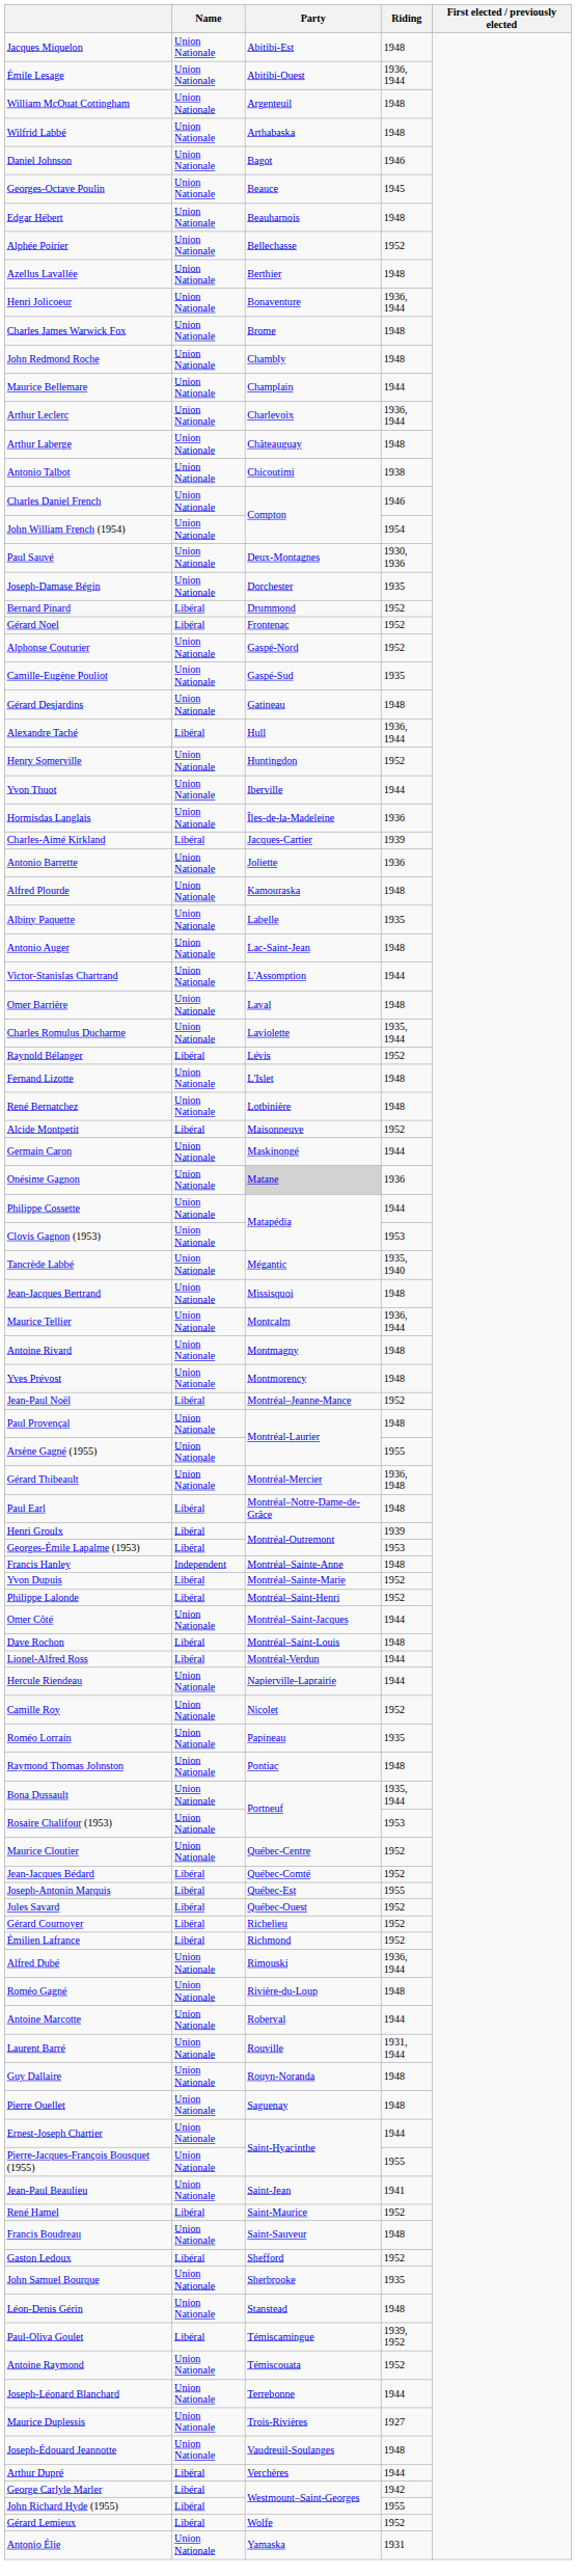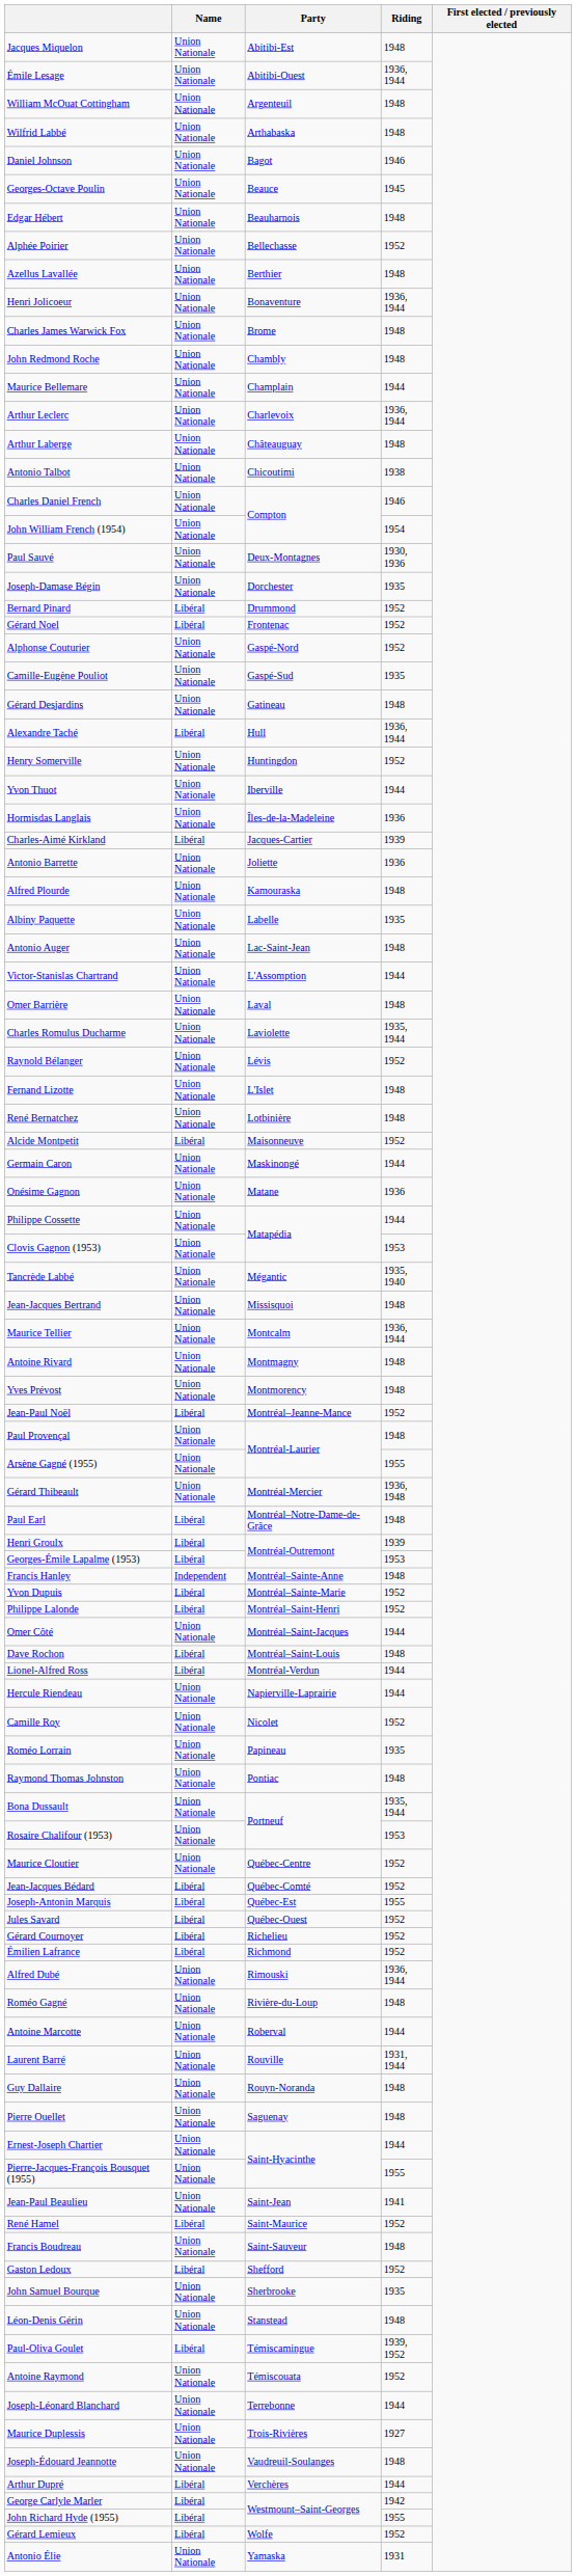 <table class="wikitable sortable">
 <tr>
 <th></th>
 <th>Name</th>
 <th>Party</th>
 <th>Riding</th>
 <th>First elected / previously elected</th>
 </tr>
 <tr>
 <td><a href='#'>Jacques Miquelon</a></td>
 <td><a href='#'>Union Nationale</a></td>
 <td><a href='#'>Abitibi-Est</a></td>
 <td>1948</td>
 </tr>
 <tr>
 <td><a href='#'>Émile Lesage</a></td>
 <td><a href='#'>Union Nationale</a></td>
 <td><a href='#'>Abitibi-Ouest</a></td>
 <td>1936, 1944</td>
 </tr>
 <tr>
 <td><a href='#'>William McOuat Cottingham</a></td>
 <td><a href='#'>Union Nationale</a></td>
 <td><a href='#'>Argenteuil</a></td>
 <td>1948</td>
 </tr>
 <tr>
 <td><a href='#'>Wilfrid Labbé</a></td>
 <td><a href='#'>Union Nationale</a></td>
 <td><a href='#'>Arthabaska</a></td>
 <td>1948</td>
 </tr>
 <tr>
 <td><a href='#'>Daniel Johnson</a></td>
 <td><a href='#'>Union Nationale</a></td>
 <td><a href='#'>Bagot</a></td>
 <td>1946</td>
 </tr>
 <tr>
 <td><a href='#'>Georges-Octave Poulin</a></td>
 <td><a href='#'>Union Nationale</a></td>
 <td><a href='#'>Beauce</a></td>
 <td>1945</td>
 </tr>
 <tr>
 <td><a href='#'>Edgar Hébert</a></td>
 <td><a href='#'>Union Nationale</a></td>
 <td><a href='#'>Beauharnois</a></td>
 <td>1948</td>
 </tr>
 <tr>
 <td><a href='#'>Alphée Poirier</a></td>
 <td><a href='#'>Union Nationale</a></td>
 <td><a href='#'>Bellechasse</a></td>
 <td>1952</td>
 </tr>
 <tr>
 <td><a href='#'>Azellus Lavallée</a></td>
 <td><a href='#'>Union Nationale</a></td>
 <td><a href='#'>Berthier</a></td>
 <td>1948</td>
 </tr>
 <tr>
 <td><a href='#'>Henri Jolicoeur</a></td>
 <td><a href='#'>Union Nationale</a></td>
 <td><a href='#'>Bonaventure</a></td>
 <td>1936, 1944</td>
 </tr>
 <tr>
 <td><a href='#'>Charles James Warwick Fox</a></td>
 <td><a href='#'>Union Nationale</a></td>
 <td><a href='#'>Brome</a></td>
 <td>1948</td>
 </tr>
 <tr>
 <td><a href='#'>John Redmond Roche</a></td>
 <td><a href='#'>Union Nationale</a></td>
 <td><a href='#'>Chambly</a></td>
 <td>1948</td>
 </tr>
 <tr>
 <td><a href='#'>Maurice Bellemare</a></td>
 <td><a href='#'>Union Nationale</a></td>
 <td><a href='#'>Champlain</a></td>
 <td>1944</td>
 </tr>
 <tr>
 <td><a href='#'>Arthur Leclerc</a></td>
 <td><a href='#'>Union Nationale</a></td>
 <td><a href='#'>Charlevoix</a></td>
 <td>1936, 1944</td>
 </tr>
 <tr>
 <td><a href='#'>Arthur Laberge</a></td>
 <td><a href='#'>Union Nationale</a></td>
 <td><a href='#'>Châteauguay</a></td>
 <td>1948</td>
 </tr>
 <tr>
 <td><a href='#'>Antonio Talbot</a></td>
 <td><a href='#'>Union Nationale</a></td>
 <td><a href='#'>Chicoutimi</a></td>
 <td>1938</td>
 </tr>
 <tr>
 <td><a href='#'>Charles Daniel French</a></td>
 <td><a href='#'>Union Nationale</a></td>
 <td rowspan=2><a href='#'>Compton</a></td>
 <td>1946</td>
 </tr>
 <tr>
 <td><a href='#'>John William French</a> (1954)</td>
 <td><a href='#'>Union Nationale</a></td>
 <td>1954</td>
 </tr>
 <tr>
 <td><a href='#'>Paul Sauvé</a></td>
 <td><a href='#'>Union Nationale</a></td>
 <td><a href='#'>Deux-Montagnes</a></td>
 <td>1930, 1936</td>
 </tr>
 <tr>
 <td><a href='#'>Joseph-Damase Bégin</a></td>
 <td><a href='#'>Union Nationale</a></td>
 <td><a href='#'>Dorchester</a></td>
 <td>1935</td>
 </tr>
 <tr>
 <td><a href='#'>Bernard Pinard</a></td>
 <td><a href='#'>Libéral</a></td>
 <td><a href='#'>Drummond</a></td>
 <td>1952</td>
 </tr>
 <tr>
 <td><a href='#'>Gérard Noel</a></td>
 <td><a href='#'>Libéral</a></td>
 <td><a href='#'>Frontenac</a></td>
 <td>1952</td>
 </tr>
 <tr>
 <td><a href='#'>Alphonse Couturier</a></td>
 <td><a href='#'>Union Nationale</a></td>
 <td><a href='#'>Gaspé-Nord</a></td>
 <td>1952</td>
 </tr>
 <tr>
 <td><a href='#'>Camille-Eugène Pouliot</a></td>
 <td><a href='#'>Union Nationale</a></td>
 <td><a href='#'>Gaspé-Sud</a></td>
 <td>1935</td>
 </tr>
 <tr>
 <td><a href='#'>Gérard Desjardins</a></td>
 <td><a href='#'>Union Nationale</a></td>
 <td><a href='#'>Gatineau</a></td>
 <td>1948</td>
 </tr>
 <tr>
 <td><a href='#'>Alexandre Taché</a></td>
 <td><a href='#'>Libéral</a></td>
 <td><a href='#'>Hull</a></td>
 <td>1936, 1944</td>
 </tr>
 <tr>
 <td><a href='#'>Henry Somerville</a></td>
 <td><a href='#'>Union Nationale</a></td>
 <td><a href='#'>Huntingdon</a></td>
 <td>1952</td>
 </tr>
 <tr>
 <td><a href='#'>Yvon Thuot</a></td>
 <td><a href='#'>Union Nationale</a></td>
 <td><a href='#'>Iberville</a></td>
 <td>1944</td>
 </tr>
 <tr>
 <td><a href='#'>Hormisdas Langlais</a></td>
 <td><a href='#'>Union Nationale</a></td>
 <td><a href='#'>Îles-de-la-Madeleine</a></td>
 <td>1936</td>
 </tr>
 <tr>
 <td><a href='#'>Charles-Aimé Kirkland</a></td>
 <td><a href='#'>Libéral</a></td>
 <td><a href='#'>Jacques-Cartier</a></td>
 <td>1939</td>
 </tr>
 <tr>
 <td><a href='#'>Antonio Barrette</a></td>
 <td><a href='#'>Union Nationale</a></td>
 <td><a href='#'>Joliette</a></td>
 <td>1936</td>
 </tr>
 <tr>
 <td><a href='#'>Alfred Plourde</a></td>
 <td><a href='#'>Union Nationale</a></td>
 <td><a href='#'>Kamouraska</a></td>
 <td>1948</td>
 </tr>
 <tr>
 <td><a href='#'>Albiny Paquette</a></td>
 <td><a href='#'>Union Nationale</a></td>
 <td><a href='#'>Labelle</a></td>
 <td>1935</td>
 </tr>
 <tr>
 <td><a href='#'>Antonio Auger</a></td>
 <td><a href='#'>Union Nationale</a></td>
 <td><a href='#'>Lac-Saint-Jean</a></td>
 <td>1948</td>
 </tr>
 <tr>
 <td><a href='#'>Victor-Stanislas Chartrand</a></td>
 <td><a href='#'>Union Nationale</a></td>
 <td><a href='#'>L'Assomption</a></td>
 <td>1944</td>
 </tr>
 <tr>
 <td><a href='#'>Omer Barrière</a></td>
 <td><a href='#'>Union Nationale</a></td>
 <td><a href='#'>Laval</a></td>
 <td>1948</td>
 </tr>
 <tr>
 <td><a href='#'>Charles Romulus Ducharme</a></td>
 <td><a href='#'>Union Nationale</a></td>
 <td><a href='#'>Laviolette</a></td>
 <td>1935, 1944</td>
 </tr>
 <tr>
 <td><a href='#'>Raynold Bélanger</a></td>
-<td><a href='#'>Libéral</a></td>
+<td><a href='#'>Union Nationale</a></td>
 <td><a href='#'>Lévis</a></td>
 <td>1952</td>
 </tr>
 <tr>
 <td><a href='#'>Fernand Lizotte</a></td>
 <td><a href='#'>Union Nationale</a></td>
 <td><a href='#'>L'Islet</a></td>
 <td>1948</td>
 </tr>
 <tr>
 <td><a href='#'>René Bernatchez</a></td>
 <td><a href='#'>Union Nationale</a></td>
 <td><a href='#'>Lotbinière</a></td>
 <td>1948</td>
 </tr>
 <tr>
 <td><a href='#'>Alcide Montpetit</a></td>
 <td><a href='#'>Libéral</a></td>
 <td><a href='#'>Maisonneuve</a></td>
 <td>1952</td>
 </tr>
 <tr>
 <td><a href='#'>Germain Caron</a></td>
 <td><a href='#'>Union Nationale</a></td>
 <td><a href='#'>Maskinongé</a></td>
 <td>1944</td>
 </tr>
 <tr>
 <td><a href='#'>Onésime Gagnon</a></td>
 <td><a href='#'>Union Nationale</a></td>
-<td style="background: lightgrey;"><a href='#'>Matane</a></td>
+<td><a href='#'>Matane</a></td>
 <td>1936</td>
 </tr>
 <tr>
 <td><a href='#'>Philippe Cossette</a></td>
 <td><a href='#'>Union Nationale</a></td>
 <td rowspan=2><a href='#'>Matapédia</a></td>
 <td>1944</td>
 </tr>
 <tr>
 <td><a href='#'>Clovis Gagnon</a> (1953)</td>
 <td><a href='#'>Union Nationale</a></td>
 <td>1953</td>
 </tr>
 <tr>
 <td><a href='#'>Tancrède Labbé</a></td>
 <td><a href='#'>Union Nationale</a></td>
 <td><a href='#'>Mégantic</a></td>
 <td>1935, 1940</td>
 </tr>
 <tr>
 <td><a href='#'>Jean-Jacques Bertrand</a></td>
 <td><a href='#'>Union Nationale</a></td>
 <td><a href='#'>Missisquoi</a></td>
 <td>1948</td>
 </tr>
 <tr>
 <td><a href='#'>Maurice Tellier</a></td>
 <td><a href='#'>Union Nationale</a></td>
 <td><a href='#'>Montcalm</a></td>
 <td>1936, 1944</td>
 </tr>
 <tr>
 <td><a href='#'>Antoine Rivard</a></td>
 <td><a href='#'>Union Nationale</a></td>
 <td><a href='#'>Montmagny</a></td>
 <td>1948</td>
 </tr>
 <tr>
 <td><a href='#'>Yves Prévost</a></td>
 <td><a href='#'>Union Nationale</a></td>
 <td><a href='#'>Montmorency</a></td>
 <td>1948</td>
 </tr>
 <tr>
 <td><a href='#'>Jean-Paul Noël</a></td>
 <td><a href='#'>Libéral</a></td>
 <td><a href='#'>Montréal–Jeanne-Mance</a></td>
 <td>1952</td>
 </tr>
 <tr>
 <td><a href='#'>Paul Provençal</a></td>
 <td><a href='#'>Union Nationale</a></td>
 <td rowspan=2><a href='#'>Montréal-Laurier</a></td>
 <td>1948</td>
 </tr>
 <tr>
 <td><a href='#'>Arsène Gagné</a> (1955)</td>
 <td><a href='#'>Union Nationale</a></td>
 <td>1955</td>
 </tr>
 <tr>
 <td><a href='#'>Gérard Thibeault</a></td>
 <td><a href='#'>Union Nationale</a></td>
 <td><a href='#'>Montréal-Mercier</a></td>
 <td>1936, 1948</td>
 </tr>
 <tr>
 <td><a href='#'>Paul Earl</a></td>
 <td><a href='#'>Libéral</a></td>
 <td><a href='#'>Montréal–Notre-Dame-de-Grâce</a></td>
 <td>1948</td>
 </tr>
 <tr>
 <td><a href='#'>Henri Groulx</a></td>
 <td><a href='#'>Libéral</a></td>
 <td rowspan=2><a href='#'>Montréal-Outremont</a></td>
 <td>1939</td>
 </tr>
 <tr>
 <td><a href='#'>Georges-Émile Lapalme</a> (1953)</td>
 <td><a href='#'>Libéral</a></td>
 <td>1953</td>
 </tr>
 <tr>
 <td><a href='#'>Francis Hanley</a></td>
 <td><a href='#'>Independent</a></td>
 <td><a href='#'>Montréal–Sainte-Anne</a></td>
 <td>1948</td>
 </tr>
 <tr>
 <td><a href='#'>Yvon Dupuis</a></td>
 <td><a href='#'>Libéral</a></td>
 <td><a href='#'>Montréal–Sainte-Marie</a></td>
 <td>1952</td>
 </tr>
 <tr>
 <td><a href='#'>Philippe Lalonde</a></td>
 <td><a href='#'>Libéral</a></td>
 <td><a href='#'>Montréal–Saint-Henri</a></td>
 <td>1952</td>
 </tr>
 <tr>
 <td><a href='#'>Omer Côté</a></td>
 <td><a href='#'>Union Nationale</a></td>
 <td><a href='#'>Montréal–Saint-Jacques</a></td>
 <td>1944</td>
 </tr>
 <tr>
 <td><a href='#'>Dave Rochon</a></td>
 <td><a href='#'>Libéral</a></td>
 <td><a href='#'>Montréal–Saint-Louis</a></td>
 <td>1948</td>
 </tr>
 <tr>
 <td><a href='#'>Lionel-Alfred Ross</a></td>
 <td><a href='#'>Libéral</a></td>
 <td><a href='#'>Montréal-Verdun</a></td>
 <td>1944</td>
 </tr>
 <tr>
 <td><a href='#'>Hercule Riendeau</a></td>
 <td><a href='#'>Union Nationale</a></td>
 <td><a href='#'>Napierville-Laprairie</a></td>
 <td>1944</td>
 </tr>
 <tr>
 <td><a href='#'>Camille Roy</a></td>
 <td><a href='#'>Union Nationale</a></td>
 <td><a href='#'>Nicolet</a></td>
 <td>1952</td>
 </tr>
 <tr>
 <td><a href='#'>Roméo Lorrain</a></td>
 <td><a href='#'>Union Nationale</a></td>
 <td><a href='#'>Papineau</a></td>
 <td>1935</td>
 </tr>
 <tr>
 <td><a href='#'>Raymond Thomas Johnston</a></td>
 <td><a href='#'>Union Nationale</a></td>
 <td><a href='#'>Pontiac</a></td>
 <td>1948</td>
 </tr>
 <tr>
 <td><a href='#'>Bona Dussault</a></td>
 <td><a href='#'>Union Nationale</a></td>
 <td rowspan=2><a href='#'>Portneuf</a></td>
 <td>1935, 1944</td>
 </tr>
 <tr>
 <td><a href='#'>Rosaire Chalifour</a> (1953)</td>
 <td><a href='#'>Union Nationale</a></td>
 <td>1953</td>
 </tr>
 <tr>
 <td><a href='#'>Maurice Cloutier</a></td>
 <td><a href='#'>Union Nationale</a></td>
 <td><a href='#'>Québec-Centre</a></td>
 <td>1952</td>
 </tr>
 <tr>
 <td><a href='#'>Jean-Jacques Bédard</a></td>
 <td><a href='#'>Libéral</a></td>
 <td><a href='#'>Québec-Comté</a></td>
 <td>1952</td>
 </tr>
 <tr>
 <td><a href='#'>Joseph-Antonin Marquis</a></td>
 <td><a href='#'>Libéral</a></td>
 <td><a href='#'>Québec-Est</a></td>
 <td>1955</td>
 </tr>
 <tr>
 <td><a href='#'>Jules Savard</a></td>
 <td><a href='#'>Libéral</a></td>
 <td><a href='#'>Québec-Ouest</a></td>
 <td>1952</td>
 </tr>
 <tr>
 <td><a href='#'>Gérard Cournoyer</a></td>
 <td><a href='#'>Libéral</a></td>
 <td><a href='#'>Richelieu</a></td>
 <td>1952</td>
 </tr>
 <tr>
 <td><a href='#'>Émilien Lafrance</a></td>
 <td><a href='#'>Libéral</a></td>
 <td><a href='#'>Richmond</a></td>
 <td>1952</td>
 </tr>
 <tr>
 <td><a href='#'>Alfred Dubé</a></td>
 <td><a href='#'>Union Nationale</a></td>
 <td><a href='#'>Rimouski</a></td>
 <td>1936, 1944</td>
 </tr>
 <tr>
 <td><a href='#'>Roméo Gagné</a></td>
 <td><a href='#'>Union Nationale</a></td>
 <td><a href='#'>Rivière-du-Loup</a></td>
 <td>1948</td>
 </tr>
 <tr>
 <td><a href='#'>Antoine Marcotte</a></td>
 <td><a href='#'>Union Nationale</a></td>
 <td><a href='#'>Roberval</a></td>
 <td>1944</td>
 </tr>
 <tr>
 <td><a href='#'>Laurent Barré</a></td>
 <td><a href='#'>Union Nationale</a></td>
 <td><a href='#'>Rouville</a></td>
 <td>1931, 1944</td>
 </tr>
 <tr>
 <td><a href='#'>Guy Dallaire</a></td>
 <td><a href='#'>Union Nationale</a></td>
 <td><a href='#'>Rouyn-Noranda</a></td>
 <td>1948</td>
 </tr>
 <tr>
 <td><a href='#'>Pierre Ouellet</a></td>
 <td><a href='#'>Union Nationale</a></td>
 <td><a href='#'>Saguenay</a></td>
 <td>1948</td>
 </tr>
 <tr>
 <td><a href='#'>Ernest-Joseph Chartier</a></td>
 <td><a href='#'>Union Nationale</a></td>
 <td rowspan=2><a href='#'>Saint-Hyacinthe</a></td>
 <td>1944</td>
 </tr>
 <tr>
 <td><a href='#'>Pierre-Jacques-François Bousquet</a> (1955)</td>
 <td><a href='#'>Union Nationale</a></td>
 <td>1955</td>
 </tr>
 <tr>
 <td><a href='#'>Jean-Paul Beaulieu</a></td>
 <td><a href='#'>Union Nationale</a></td>
 <td><a href='#'>Saint-Jean</a></td>
 <td>1941</td>
 </tr>
 <tr>
 <td><a href='#'>René Hamel</a></td>
 <td><a href='#'>Libéral</a></td>
 <td><a href='#'>Saint-Maurice</a></td>
 <td>1952</td>
 </tr>
 <tr>
 <td><a href='#'>Francis Boudreau</a></td>
 <td><a href='#'>Union Nationale</a></td>
 <td><a href='#'>Saint-Sauveur</a></td>
 <td>1948</td>
 </tr>
 <tr>
 <td><a href='#'>Gaston Ledoux</a></td>
 <td><a href='#'>Libéral</a></td>
 <td><a href='#'>Shefford</a></td>
 <td>1952</td>
 </tr>
 <tr>
 <td><a href='#'>John Samuel Bourque</a></td>
 <td><a href='#'>Union Nationale</a></td>
 <td><a href='#'>Sherbrooke</a></td>
 <td>1935</td>
 </tr>
 <tr>
 <td><a href='#'>Léon-Denis Gérin</a></td>
 <td><a href='#'>Union Nationale</a></td>
 <td><a href='#'>Stanstead</a></td>
 <td>1948</td>
 </tr>
 <tr>
 <td><a href='#'>Paul-Oliva Goulet</a></td>
 <td><a href='#'>Libéral</a></td>
 <td><a href='#'>Témiscamingue</a></td>
 <td>1939, 1952</td>
 </tr>
 <tr>
 <td><a href='#'>Antoine Raymond</a></td>
 <td><a href='#'>Union Nationale</a></td>
 <td><a href='#'>Témiscouata</a></td>
 <td>1952</td>
 </tr>
 <tr>
 <td><a href='#'>Joseph-Léonard Blanchard</a></td>
 <td><a href='#'>Union Nationale</a></td>
 <td><a href='#'>Terrebonne</a></td>
 <td>1944</td>
 </tr>
 <tr>
 <td><a href='#'>Maurice Duplessis</a></td>
 <td><a href='#'>Union Nationale</a></td>
 <td><a href='#'>Trois-Rivières</a></td>
 <td>1927</td>
 </tr>
 <tr>
 <td><a href='#'>Joseph-Édouard Jeannotte</a></td>
 <td><a href='#'>Union Nationale</a></td>
 <td><a href='#'>Vaudreuil-Soulanges</a></td>
 <td>1948</td>
 </tr>
 <tr>
 <td><a href='#'>Arthur Dupré</a></td>
 <td><a href='#'>Libéral</a></td>
 <td><a href='#'>Verchères</a></td>
 <td>1944</td>
 </tr>
 <tr>
 <td><a href='#'>George Carlyle Marler</a></td>
 <td><a href='#'>Libéral</a></td>
 <td rowspan=2><a href='#'>Westmount–Saint-Georges</a></td>
 <td>1942</td>
 </tr>
 <tr>
 <td><a href='#'>John Richard Hyde</a> (1955)</td>
 <td><a href='#'>Libéral</a></td>
 <td>1955</td>
 </tr>
 <tr>
 <td><a href='#'>Gérard Lemieux</a></td>
 <td><a href='#'>Libéral</a></td>
 <td><a href='#'>Wolfe</a></td>
 <td>1952</td>
 </tr>
 <tr>
 <td><a href='#'>Antonio Élie</a></td>
 <td><a href='#'>Union Nationale</a></td>
 <td><a href='#'>Yamaska</a></td>
 <td>1931</td>
 </tr>
 </table>
